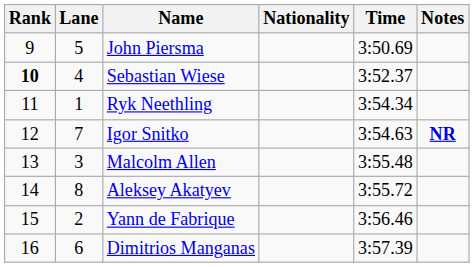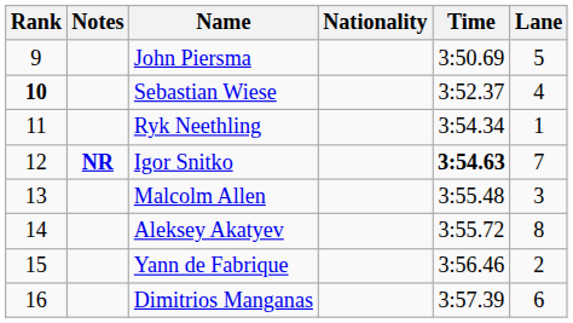 <table class="wikitable sortable" style="text-align:center">
 <tr>
 <th>Rank</th>
-<th>Lane</th>
+<th>Notes</th>
 <th>Name</th>
 <th>Nationality</th>
 <th>Time</th>
-<th>Notes</th>
+<th>Lane</th>
 </tr>
 <tr>
 <td>9</td>
-<td>5</td>
+<td></td>
 <td align=left><a href='#'>John Piersma</a></td>
 <td align=left></td>
 <td>3:50.69</td>
-<td></td>
+<td>5</td>
 </tr>
 <tr>
 <td><strong>10</strong></td>
-<td>4</td>
+<td></td>
 <td align=left><a href='#'>Sebastian Wiese</a></td>
 <td align=left></td>
 <td>3:52.37</td>
-<td></td>
+<td>4</td>
 </tr>
 <tr>
 <td>11</td>
-<td>1</td>
+<td></td>
 <td align=left><a href='#'>Ryk Neethling</a></td>
 <td align=left></td>
 <td>3:54.34</td>
-<td></td>
+<td>1</td>
 </tr>
 <tr>
 <td>12</td>
-<td>7</td>
+<td><strong><a href='#'>NR</a></strong></td>
 <td align=left><a href='#'>Igor Snitko</a></td>
 <td align=left></td>
-<td>3:54.63</td>
-<td><strong><a href='#'>NR</a></strong></td>
+<td><strong>3:54.63</strong></td>
+<td>7</td>
 </tr>
 <tr>
 <td>13</td>
-<td>3</td>
+<td></td>
 <td align=left><a href='#'>Malcolm Allen</a></td>
 <td align=left></td>
 <td>3:55.48</td>
-<td></td>
+<td>3</td>
 </tr>
 <tr>
 <td>14</td>
-<td>8</td>
+<td></td>
 <td align=left><a href='#'>Aleksey Akatyev</a></td>
 <td align=left></td>
 <td>3:55.72</td>
-<td></td>
+<td>8</td>
 </tr>
 <tr>
 <td>15</td>
-<td>2</td>
+<td></td>
 <td align=left><a href='#'>Yann de Fabrique</a></td>
 <td align=left></td>
 <td>3:56.46</td>
-<td></td>
+<td>2</td>
 </tr>
 <tr>
 <td>16</td>
-<td>6</td>
+<td></td>
 <td align=left><a href='#'>Dimitrios Manganas</a></td>
 <td align=left></td>
 <td>3:57.39</td>
-<td></td>
+<td>6</td>
 </tr>
 </table>
